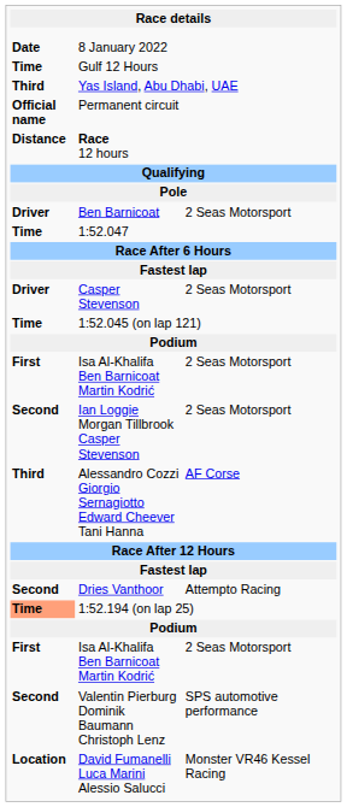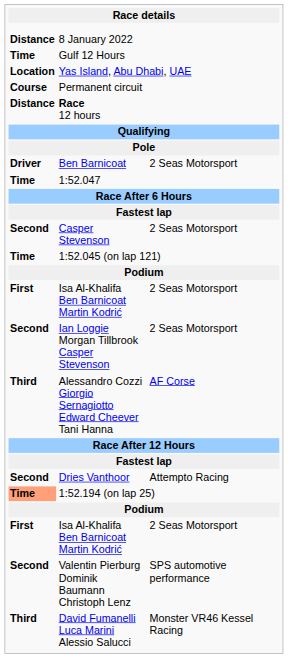 <table class="infobox" align="right" cellpadding="2" style="float:right; width: 26em; ">
 <tr>
 <th colspan="3" bgcolor="#efefef">Race details</th>
 </tr>
 <tr>
 <td colspan="3" style="text-align:center;"></td>
 </tr>
 <tr>
 <td colspan="3" style="text-align:center;"></td>
 </tr>
 <tr>
-<td style="width: 20%;"><strong>Date</strong></td>
+<td><strong>Distance</strong></td>
 <td>8 January 2022</td>
 </tr>
 <tr>
 <td><strong>Time</strong></td>
 <td colspan=2>Gulf 12 Hours</td>
 </tr>
 <tr>
-<td><strong>Third</strong></td>
+<td><strong>Location</strong></td>
 <td colspan=2><a href='#'>Yas Island</a>, <a href='#'>Abu Dhabi</a>, <a href='#'>UAE</a></td>
 </tr>
 <tr>
-<td><strong>Official name</strong></td>
+<td><strong>Course</strong></td>
 <td colspan=2>Permanent circuit<br></td>
 </tr>
 <tr>
 <td><strong>Distance</strong></td>
 <td colspan=2><strong>Race</strong><br>12 hours</td>
 </tr>
 <tr>
 <td colspan=3 style="text-align:center; background-color:#99ccff"><strong>Qualifying</strong></td>
 </tr>
 <tr>
 <th colspan=3 bgcolor="#efefef">Pole</th>
 </tr>
 <tr>
 <td><strong>Driver</strong></td>
 <td> <a href='#'>Ben Barnicoat</a></td>
 <td>2 Seas Motorsport</td>
 </tr>
 <tr>
 <td><strong>Time</strong></td>
 <td colspan=2>1:52.047</td>
 </tr>
 <tr>
 <td colspan=3 style="text-align:center; background-color:#99ccff"><strong>Race After 6 Hours</strong></td>
 </tr>
 <tr>
 <th colspan=3 bgcolor="#efefef">Fastest lap</th>
 </tr>
 <tr>
-<td><strong>Driver</strong></td>
+<td><strong>Second</strong></td>
 <td> <a href='#'>Casper Stevenson</a></td>
 <td>2 Seas Motorsport</td>
 </tr>
 <tr>
 <td><strong>Time</strong></td>
 <td colspan=2>1:52.045 (on lap 121)</td>
 </tr>
 <tr>
 <th colspan=3 bgcolor="#efefef">Podium</th>
 </tr>
 <tr>
 <td><strong>First</strong></td>
 <td> Isa Al-Khalifa<br> <a href='#'>Ben Barnicoat</a><br> <a href='#'>Martin Kodrić</a></td>
 <td>2 Seas Motorsport</td>
 </tr>
 <tr>
 <td><strong>Second</strong></td>
 <td> <a href='#'>Ian Loggie</a><br> Morgan Tillbrook<br> <a href='#'>Casper Stevenson</a></td>
 <td>2 Seas Motorsport</td>
 </tr>
 <tr>
 <td><strong>Third</strong></td>
 <td> Alessandro Cozzi<br> <a href='#'>Giorgio Sernagiotto</a><br> <a href='#'>Edward Cheever</a><br> Tani Hanna</td>
 <td><a href='#'>AF Corse</a></td>
 </tr>
 <tr>
 <td colspan=3 style="text-align:center; background-color:#99ccff"><strong>Race After 12 Hours</strong></td>
 </tr>
 <tr>
 <th colspan=3 bgcolor="#efefef">Fastest lap</th>
 </tr>
 <tr>
 <td><strong>Second</strong></td>
 <td> <a href='#'>Dries Vanthoor</a></td>
 <td>Attempto Racing</td>
 </tr>
 <tr>
 <td style="background: lightsalmon;"><strong>Time</strong></td>
 <td colspan=2>1:52.194 (on lap 25)</td>
 </tr>
 <tr>
 <th colspan=3 bgcolor="#efefef">Podium</th>
 </tr>
 <tr>
 <td><strong>First</strong></td>
 <td> Isa Al-Khalifa<br> <a href='#'>Ben Barnicoat</a><br> <a href='#'>Martin Kodrić</a></td>
 <td>2 Seas Motorsport</td>
 </tr>
 <tr>
 <td><strong>Second</strong></td>
 <td> Valentin Pierburg<br> Dominik Baumann<br> Christoph Lenz</td>
 <td>SPS automotive performance</td>
 </tr>
 <tr>
-<td><strong>Location</strong></td>
+<td><strong>Third</strong></td>
 <td> <a href='#'>David Fumanelli</a><br> <a href='#'>Luca Marini</a><br> Alessio Salucci</td>
 <td>Monster VR46 Kessel Racing</td>
 </tr>
 </table>
